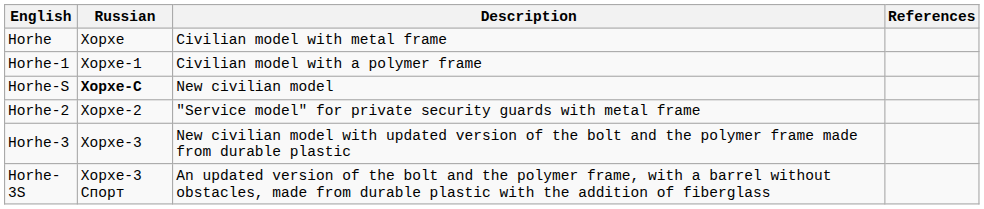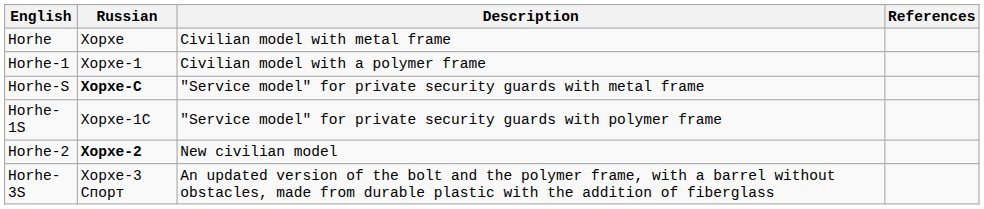 <table class="wikitable">
 <tr>
 <th>English</th>
 <th>Russian</th>
 <th>Description</th>
 <th>References</th>
 </tr>
 <tr>
 <td>Horhe</td>
 <td>Хорхе</td>
 <td>Civilian model with metal frame</td>
 <td></td>
 </tr>
 <tr>
 <td>Horhe-1</td>
 <td>Хорхе-1</td>
 <td>Civilian model with a polymer frame</td>
 <td></td>
 </tr>
 <tr>
 <td>Horhe-S</td>
 <td><strong>Хорхе-С</strong></td>
-<td>New civilian model</td>
+<td>"Service model" for private security guards with metal frame</td>
+<td></td>
+</tr>
+<tr>
+<td>Horhe-1S</td>
+<td>Хорхе-1С</td>
+<td>"Service model" for private security guards with polymer frame</td>
 <td></td>
 </tr>
 <tr>
 <td>Horhe-2</td>
-<td>Хорхе-2</td>
-<td>"Service model" for private security guards with metal frame</td>
-<td></td>
-</tr>
-<tr>
-<td>Horhe-3</td>
-<td>Хорхе-3</td>
-<td>New civilian model with updated version of the bolt and the polymer frame made from durable plastic</td>
+<td><strong>Хорхе-2</strong></td>
+<td>New civilian model</td>
 <td></td>
 </tr>
 <tr>
 <td>Horhe-3S</td>
 <td>Хорхе-3 Спорт</td>
 <td>An updated version of the bolt and the polymer frame, with a barrel without obstacles, made from durable plastic with the addition of fiberglass</td>
 <td></td>
 </tr>
 </table>
